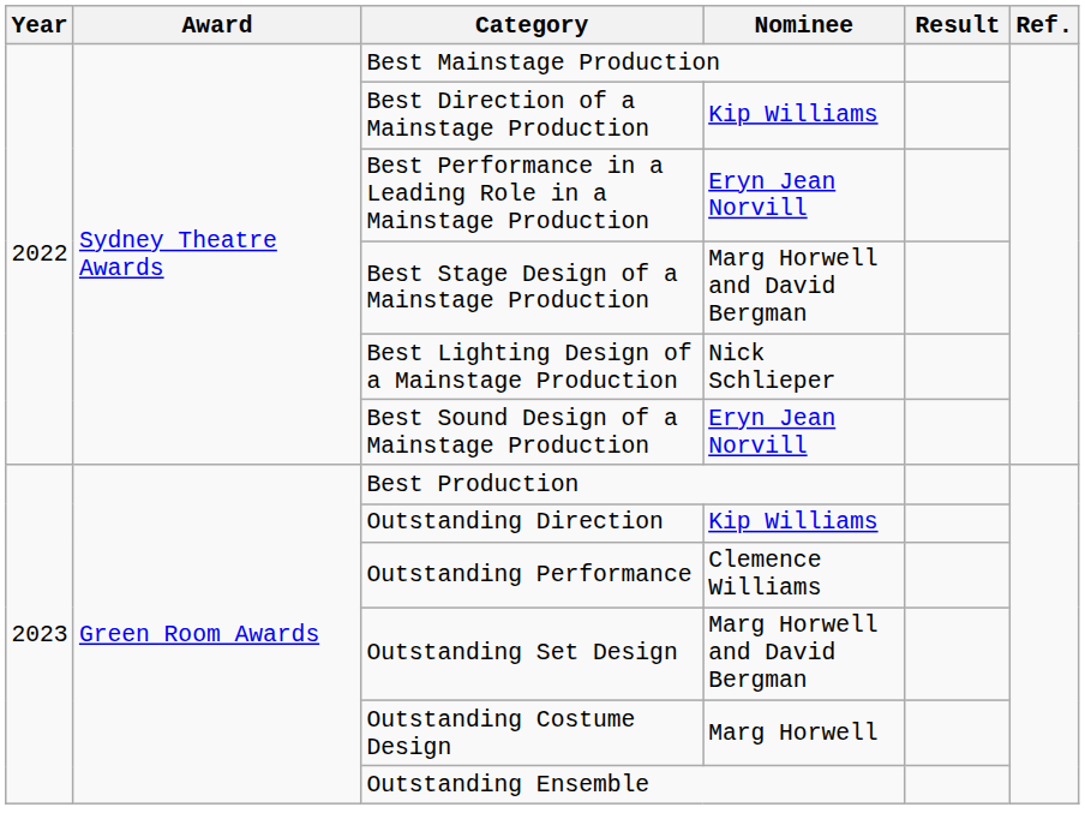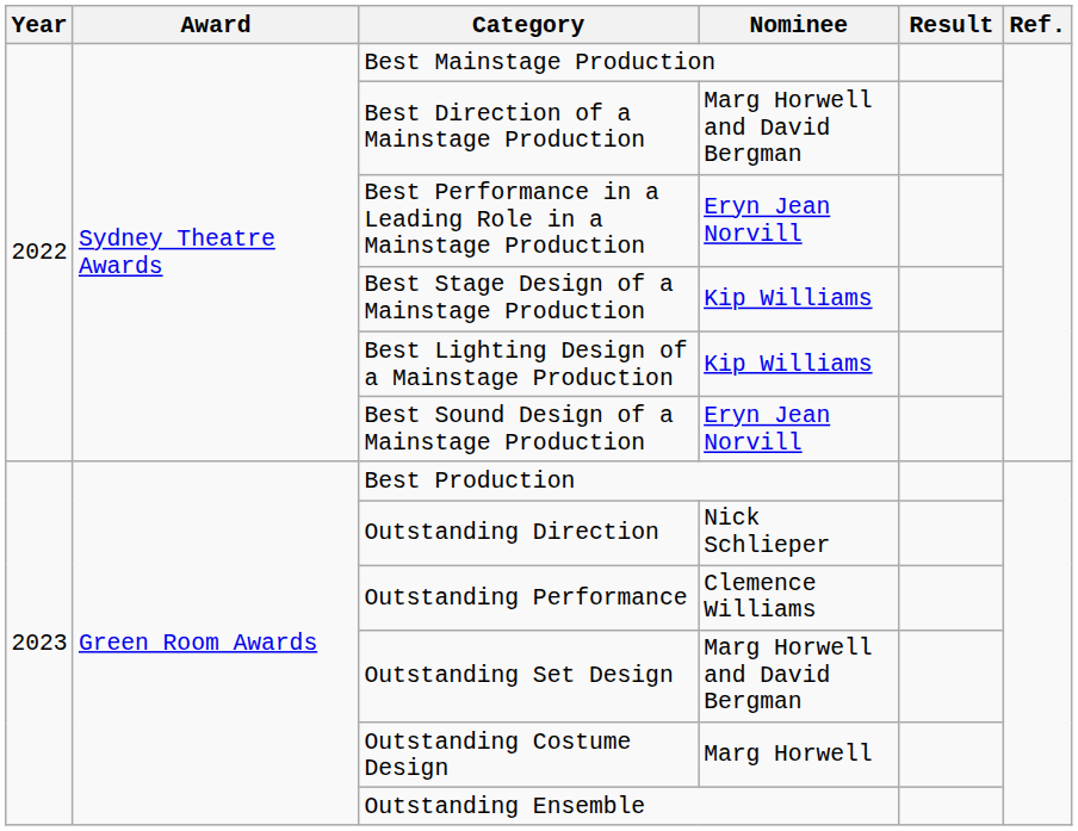 <table class="wikitable" width="95%">
 <tr>
 <th width="5%">Year</th>
 <th width="30%">Award</th>
 <th width="35%">Category</th>
 <th width="20%">Nominee</th>
 <th width="10%">Result</th>
 <th class=unsortable>Ref.</th>
 </tr>
 <tr>
 <td rowspan="6">2022</td>
 <td rowspan="6"><a href='#'>Sydney Theatre Awards</a></td>
 <td colspan=2>Best Mainstage Production</td>
 <td></td>
 <td rowspan="6"></td>
 </tr>
 <tr>
 <td>Best Direction of a Mainstage Production</td>
-<td><a href='#'>Kip Williams</a></td>
+<td>Marg Horwell and David Bergman</td>
 <td></td>
 </tr>
 <tr>
 <td>Best Performance in a Leading Role in a Mainstage Production</td>
 <td><a href='#'>Eryn Jean Norvill</a></td>
 <td></td>
 </tr>
 <tr>
 <td>Best Stage Design of a Mainstage Production</td>
-<td>Marg Horwell and David Bergman</td>
+<td><a href='#'>Kip Williams</a></td>
 <td></td>
 </tr>
 <tr>
 <td>Best Lighting Design of a Mainstage Production</td>
-<td>Nick Schlieper</td>
+<td><a href='#'>Kip Williams</a></td>
 <td></td>
 </tr>
 <tr>
 <td>Best Sound Design of a Mainstage Production</td>
 <td><a href='#'>Eryn Jean Norvill</a></td>
 <td></td>
 </tr>
 <tr>
 <td rowspan="6">2023</td>
 <td rowspan="6"><a href='#'>Green Room Awards</a></td>
 <td colspan=2>Best Production</td>
 <td></td>
 <td rowspan="6"></td>
 </tr>
 <tr>
 <td>Outstanding Direction</td>
-<td><a href='#'>Kip Williams</a></td>
+<td>Nick Schlieper</td>
 <td></td>
 </tr>
 <tr>
 <td>Outstanding Performance</td>
 <td>Clemence Williams</td>
 <td></td>
 </tr>
 <tr>
 <td>Outstanding Set Design</td>
 <td>Marg Horwell and David Bergman</td>
 <td></td>
 </tr>
 <tr>
 <td>Outstanding Costume Design</td>
 <td>Marg Horwell</td>
 <td></td>
 </tr>
 <tr>
 <td colspan=2>Outstanding Ensemble</td>
 <td></td>
 </tr>
 </table>
